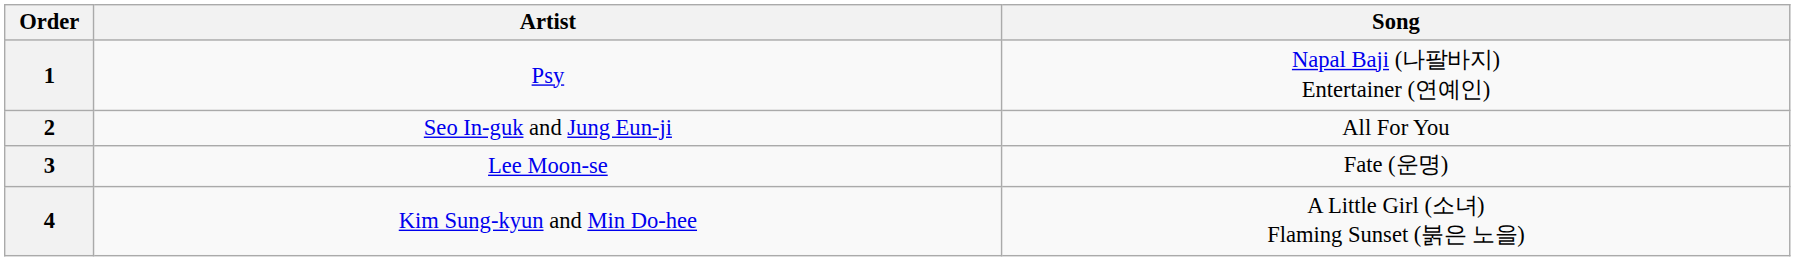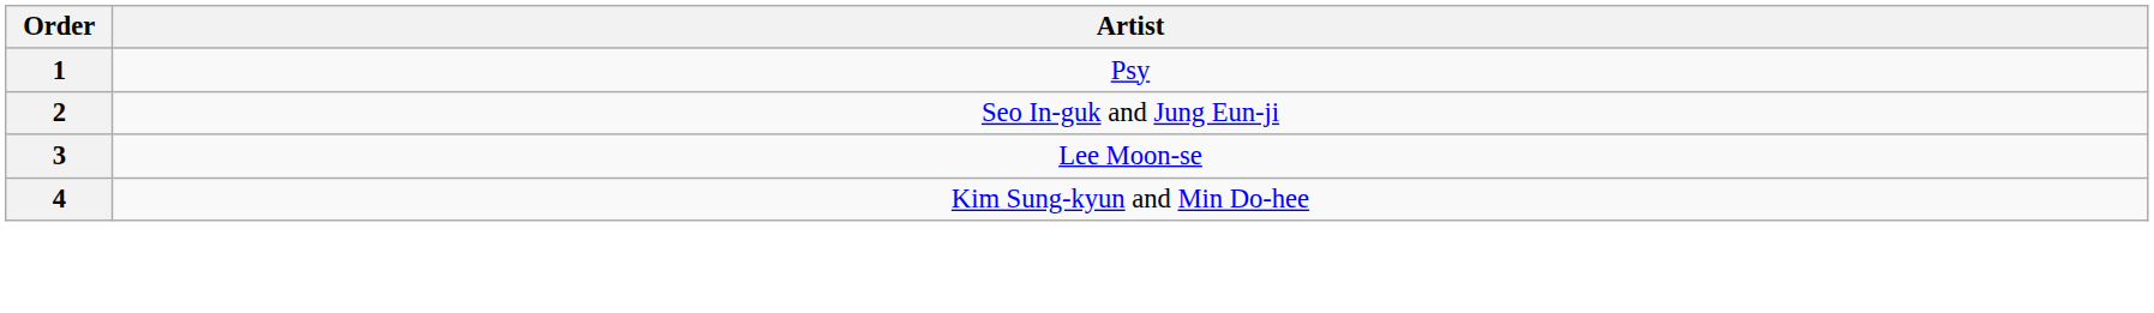 <table class="wikitable" style="text-align:center; width:80%;">
 <tr>
 <th width="5%">Order</th>
 <th>Artist</th>
-<th>Song</th>
 </tr>
 <tr>
 <th>1</th>
 <td><a href='#'>Psy</a></td>
-<td><a href='#'>Napal Baji</a> (나팔바지)<br>Entertainer (연예인)</td>
 </tr>
 <tr>
 <th>2</th>
 <td><a href='#'>Seo In-guk</a> and <a href='#'>Jung Eun-ji</a></td>
-<td>All For You </td>
 </tr>
 <tr>
 <th>3</th>
 <td><a href='#'>Lee Moon-se</a></td>
-<td>Fate (운명) </td>
 </tr>
 <tr>
 <th>4</th>
 <td><a href='#'>Kim Sung-kyun</a> and <a href='#'>Min Do-hee</a></td>
-<td>A Little Girl (소녀) <br>Flaming Sunset (붉은 노을)</td>
 </tr>
 </table>
